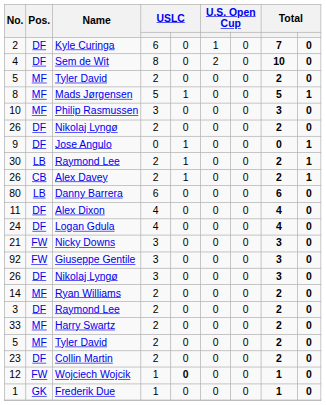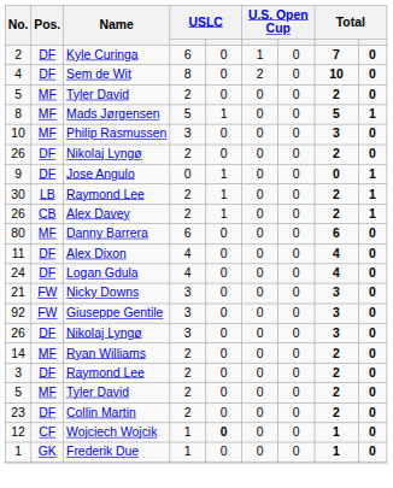 <table class="wikitable sortable" style="text-align: center;">
 <tr>
 <th rowspan=2>No.</th>
 <th rowspan=2>Pos.</th>
 <th rowspan=2>Name</th>
 <th colspan=2 style="width:85px;"><a href='#'>USLC</a></th>
 <th colspan=2 style="width:85px;"><a href='#'>U.S. Open Cup</a></th>
 <th colspan=2 style="width:85px;"><strong>Total</strong></th>
 </tr>
 <tr>
 <th></th>
 <th></th>
 <th></th>
 <th></th>
 <th></th>
 <th></th>
 </tr>
 <tr>
 <td>2</td>
 <td><a href='#'>DF</a></td>
 <td align=left> <a href='#'>Kyle Curinga</a></td>
 <td>6</td>
 <td>0</td>
 <td>1</td>
 <td>0</td>
 <td><strong>7</strong></td>
 <td><strong>0</strong></td>
 </tr>
 <tr>
 <td>4</td>
 <td><a href='#'>DF</a></td>
 <td align=left> <a href='#'>Sem de Wit</a></td>
 <td>8</td>
 <td>0</td>
 <td>2</td>
 <td>0</td>
 <td><strong>10</strong></td>
 <td><strong>0</strong></td>
 </tr>
 <tr>
 <td>5</td>
 <td><a href='#'>MF</a></td>
 <td align=left> <a href='#'>Tyler David</a></td>
 <td>2</td>
 <td>0</td>
 <td>0</td>
 <td>0</td>
 <td><strong>2</strong></td>
 <td><strong>0</strong></td>
 </tr>
 <tr>
 <td>8</td>
 <td><a href='#'>MF</a></td>
 <td align=left> <a href='#'>Mads Jørgensen</a></td>
 <td>5</td>
 <td>1</td>
 <td>0</td>
 <td>0</td>
 <td><strong>5</strong></td>
 <td><strong>1</strong></td>
 </tr>
 <tr>
 <td>10</td>
 <td><a href='#'>MF</a></td>
 <td align=left> <a href='#'>Philip Rasmussen</a></td>
 <td>3</td>
 <td>0</td>
 <td>0</td>
 <td>0</td>
 <td><strong>3</strong></td>
 <td><strong>0</strong></td>
 </tr>
 <tr>
 <td>26</td>
 <td><a href='#'>DF</a></td>
 <td align=left> <a href='#'>Nikolaj Lyngø</a></td>
 <td>2</td>
 <td>0</td>
 <td>0</td>
 <td>0</td>
 <td><strong>2</strong></td>
 <td><strong>0</strong></td>
 </tr>
 <tr>
 <td>9</td>
 <td><a href='#'>DF</a></td>
 <td align=left> <a href='#'>Jose Angulo</a></td>
 <td>0</td>
 <td>1</td>
 <td>0</td>
 <td>0</td>
 <td><strong>0</strong></td>
 <td><strong>1</strong></td>
 </tr>
 <tr>
 <td>30</td>
 <td><a href='#'>LB</a></td>
 <td align=left> <a href='#'>Raymond Lee</a></td>
 <td>2</td>
 <td>1</td>
 <td>0</td>
 <td>0</td>
 <td><strong>2</strong></td>
 <td><strong>1</strong></td>
 </tr>
 <tr>
 <td>26</td>
 <td><a href='#'>CB</a></td>
 <td align=left> <a href='#'>Alex Davey</a></td>
 <td>2</td>
 <td>1</td>
 <td>0</td>
 <td>0</td>
 <td><strong>2</strong></td>
 <td><strong>1</strong></td>
 </tr>
 <tr>
 <td>80</td>
-<td><a href='#'>LB</a></td>
+<td><a href='#'>MF</a></td>
 <td align=left> <a href='#'>Danny Barrera</a></td>
 <td>6</td>
 <td>0</td>
 <td>0</td>
 <td>0</td>
 <td><strong>6</strong></td>
 <td><strong>0</strong></td>
 </tr>
 <tr>
 <td>11</td>
 <td><a href='#'>DF</a></td>
 <td align=left> <a href='#'>Alex Dixon</a></td>
 <td>4</td>
 <td>0</td>
 <td>0</td>
 <td>0</td>
 <td><strong>4</strong></td>
 <td><strong>0</strong></td>
 </tr>
 <tr>
 <td>24</td>
 <td><a href='#'>DF</a></td>
 <td align=left> <a href='#'>Logan Gdula</a></td>
 <td>4</td>
 <td>0</td>
 <td>0</td>
 <td>0</td>
 <td><strong>4</strong></td>
 <td><strong>0</strong></td>
 </tr>
 <tr>
 <td>21</td>
 <td><a href='#'>FW</a></td>
 <td align=left> <a href='#'>Nicky Downs</a></td>
 <td>3</td>
 <td>0</td>
 <td>0</td>
 <td>0</td>
 <td><strong>3</strong></td>
 <td><strong>0</strong></td>
 </tr>
 <tr>
 <td>92</td>
 <td><a href='#'>FW</a></td>
 <td align=left> <a href='#'>Giuseppe Gentile</a></td>
 <td>3</td>
 <td>0</td>
 <td>0</td>
 <td>0</td>
 <td><strong>3</strong></td>
 <td><strong>0</strong></td>
 </tr>
 <tr>
 <td>26</td>
 <td><a href='#'>DF</a></td>
 <td align=left> <a href='#'>Nikolaj Lyngø</a></td>
 <td>3</td>
 <td>0</td>
 <td>0</td>
 <td>0</td>
 <td><strong>3</strong></td>
 <td><strong>0</strong></td>
 </tr>
 <tr>
 <td>14</td>
 <td><a href='#'>MF</a></td>
 <td align=left> <a href='#'>Ryan Williams</a></td>
 <td>2</td>
 <td>0</td>
 <td>0</td>
 <td>0</td>
 <td><strong>2</strong></td>
 <td><strong>0</strong></td>
 </tr>
 <tr>
 <td>3</td>
 <td><a href='#'>DF</a></td>
 <td align=left> <a href='#'>Raymond Lee</a></td>
 <td>2</td>
 <td>0</td>
 <td>0</td>
 <td>0</td>
 <td><strong>2</strong></td>
 <td><strong>0</strong></td>
 </tr>
 <tr>
-<td>33</td>
-<td><a href='#'>MF</a></td>
-<td align=left> <a href='#'>Harry Swartz</a></td>
-<td>2</td>
-<td>0</td>
-<td>0</td>
-<td>0</td>
-<td><strong>2</strong></td>
-<td><strong>0</strong></td>
-</tr>
-<tr>
 <td>5</td>
 <td><a href='#'>MF</a></td>
 <td align=left> <a href='#'>Tyler David</a></td>
 <td>2</td>
 <td>0</td>
 <td>0</td>
 <td>0</td>
 <td><strong>2</strong></td>
 <td><strong>0</strong></td>
 </tr>
 <tr>
 <td>23</td>
 <td><a href='#'>DF</a></td>
 <td align=left> <a href='#'>Collin Martin</a></td>
 <td>2</td>
 <td>0</td>
 <td>0</td>
 <td>0</td>
 <td><strong>2</strong></td>
 <td><strong>0</strong></td>
 </tr>
 <tr>
 <td>12</td>
-<td><a href='#'>FW</a></td>
+<td><a href='#'>CF</a></td>
 <td align=left> <a href='#'>Wojciech Wojcik</a></td>
 <td>1</td>
 <td><strong>0</strong></td>
 <td>0</td>
 <td>0</td>
 <td><strong>1</strong></td>
 <td><strong>0</strong></td>
 </tr>
 <tr>
 <td>1</td>
 <td><a href='#'>GK</a></td>
 <td align=left> <a href='#'>Frederik Due</a></td>
 <td>1</td>
 <td>0</td>
 <td>0</td>
 <td>0</td>
 <td><strong>1</strong></td>
 <td><strong>0</strong></td>
 </tr>
 <tr>
 </tr>
 </table>
